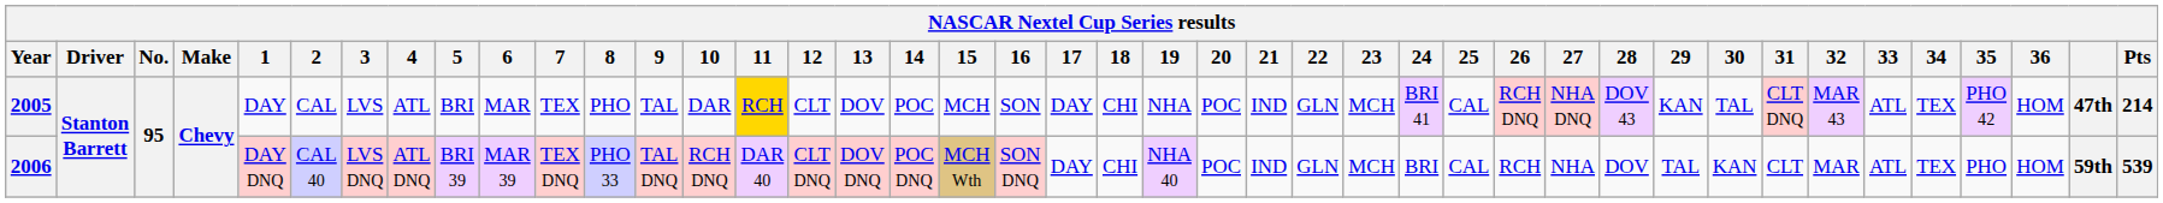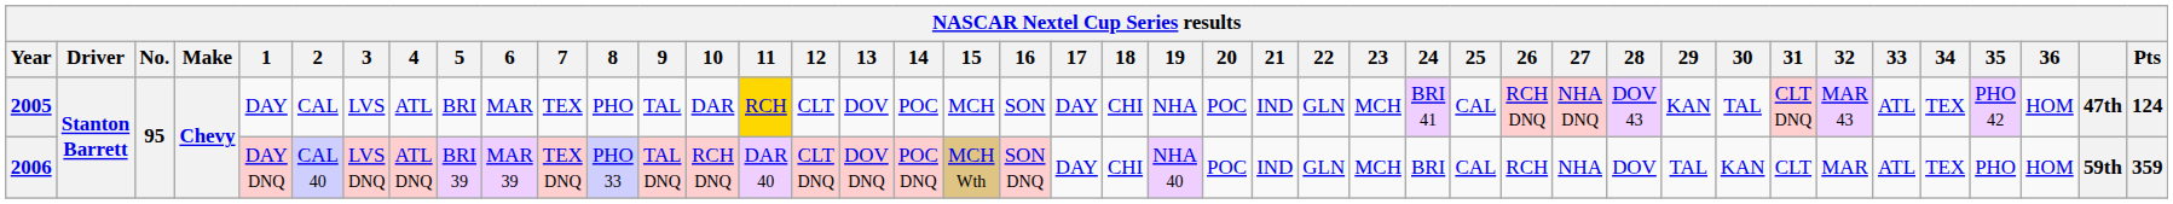 <table class="wikitable" style="text-align:center; font-size:75%">
 <tr>
 <th colspan=45><a href='#'>NASCAR Nextel Cup Series</a> results</th>
 </tr>
 <tr>
 <th>Year</th>
 <th>Driver</th>
 <th>No.</th>
 <th>Make</th>
 <th>1</th>
 <th>2</th>
 <th>3</th>
 <th>4</th>
 <th>5</th>
 <th>6</th>
 <th>7</th>
 <th>8</th>
 <th>9</th>
 <th>10</th>
 <th>11</th>
 <th>12</th>
 <th>13</th>
 <th>14</th>
 <th>15</th>
 <th>16</th>
 <th>17</th>
 <th>18</th>
 <th>19</th>
 <th>20</th>
 <th>21</th>
 <th>22</th>
 <th>23</th>
 <th>24</th>
 <th>25</th>
 <th>26</th>
 <th>27</th>
 <th>28</th>
 <th>29</th>
 <th>30</th>
 <th>31</th>
 <th>32</th>
 <th>33</th>
 <th>34</th>
 <th>35</th>
 <th>36</th>
 <th></th>
 <th>Pts</th>
 </tr>
 <tr>
 <th><a href='#'>2005</a></th>
 <th rowspan=2><a href='#'>Stanton Barrett</a></th>
 <th rowspan=2>95</th>
 <th rowspan=2><a href='#'>Chevy</a></th>
 <td><a href='#'>DAY</a></td>
 <td><a href='#'>CAL</a></td>
 <td><a href='#'>LVS</a></td>
 <td><a href='#'>ATL</a></td>
 <td><a href='#'>BRI</a></td>
 <td><a href='#'>MAR</a></td>
 <td><a href='#'>TEX</a></td>
 <td><a href='#'>PHO</a></td>
 <td><a href='#'>TAL</a></td>
 <td><a href='#'>DAR</a></td>
 <td style="background: gold;"><a href='#'>RCH</a></td>
 <td><a href='#'>CLT</a></td>
 <td><a href='#'>DOV</a></td>
 <td><a href='#'>POC</a></td>
 <td><a href='#'>MCH</a></td>
 <td><a href='#'>SON</a></td>
 <td><a href='#'>DAY</a></td>
 <td><a href='#'>CHI</a></td>
 <td><a href='#'>NHA</a></td>
 <td><a href='#'>POC</a></td>
 <td><a href='#'>IND</a></td>
 <td><a href='#'>GLN</a></td>
 <td><a href='#'>MCH</a></td>
 <td style="background:#EFCFFF;"><a href='#'>BRI</a><br><small>41</small></td>
 <td><a href='#'>CAL</a></td>
 <td style="background:#FFCFCF;"><a href='#'>RCH</a><br><small>DNQ</small></td>
 <td style="background:#FFCFCF;"><a href='#'>NHA</a><br><small>DNQ</small></td>
 <td style="background:#EFCFFF;"><a href='#'>DOV</a><br><small>43</small></td>
 <td><a href='#'>KAN</a></td>
 <td><a href='#'>TAL</a></td>
 <td style="background:#FFCFCF;"><a href='#'>CLT</a><br><small>DNQ</small></td>
 <td style="background:#EFCFFF;"><a href='#'>MAR</a><br><small>43</small></td>
 <td><a href='#'>ATL</a></td>
 <td><a href='#'>TEX</a></td>
 <td style="background:#EFCFFF;"><a href='#'>PHO</a><br><small>42</small></td>
 <td><a href='#'>HOM</a></td>
 <th>47th</th>
-<th>214</th>
+<th>124</th>
 </tr>
 <tr>
 <th><a href='#'>2006</a></th>
 <td style="background:#FFCFCF;"><a href='#'>DAY</a><br><small>DNQ</small></td>
 <td style="background:#CFCFFF;"><a href='#'>CAL</a><br><small>40</small></td>
 <td style="background:#FFCFCF;"><a href='#'>LVS</a><br><small>DNQ</small></td>
 <td style="background:#FFCFCF;"><a href='#'>ATL</a><br><small>DNQ</small></td>
 <td style="background:#EFCFFF;"><a href='#'>BRI</a><br><small>39</small></td>
 <td style="background:#EFCFFF;"><a href='#'>MAR</a><br><small>39</small></td>
 <td style="background:#FFCFCF;"><a href='#'>TEX</a><br><small>DNQ</small></td>
 <td style="background:#CFCFFF;"><a href='#'>PHO</a><br><small>33</small></td>
 <td style="background:#FFCFCF;"><a href='#'>TAL</a><br><small>DNQ</small></td>
 <td style="background:#FFCFCF;"><a href='#'>RCH</a><br><small>DNQ</small></td>
 <td style="background:#EFCFFF;"><a href='#'>DAR</a><br><small>40</small></td>
 <td style="background:#FFCFCF;"><a href='#'>CLT</a><br><small>DNQ</small></td>
 <td style="background:#FFCFCF;"><a href='#'>DOV</a><br><small>DNQ</small></td>
 <td style="background:#FFCFCF;"><a href='#'>POC</a><br><small>DNQ</small></td>
 <td style="background:#DFC484;"><a href='#'>MCH</a><br><small>Wth</small></td>
 <td style="background:#FFCFCF;"><a href='#'>SON</a><br><small>DNQ</small></td>
 <td><a href='#'>DAY</a></td>
 <td><a href='#'>CHI</a></td>
 <td style="background:#EFCFFF;"><a href='#'>NHA</a><br><small>40</small></td>
 <td><a href='#'>POC</a></td>
 <td><a href='#'>IND</a></td>
 <td><a href='#'>GLN</a></td>
 <td><a href='#'>MCH</a></td>
 <td><a href='#'>BRI</a></td>
 <td><a href='#'>CAL</a></td>
 <td><a href='#'>RCH</a></td>
 <td><a href='#'>NHA</a></td>
 <td><a href='#'>DOV</a></td>
 <td><a href='#'>TAL</a></td>
 <td><a href='#'>KAN</a></td>
 <td><a href='#'>CLT</a></td>
 <td><a href='#'>MAR</a></td>
 <td><a href='#'>ATL</a></td>
 <td><a href='#'>TEX</a></td>
 <td><a href='#'>PHO</a></td>
 <td><a href='#'>HOM</a></td>
 <th>59th</th>
-<th>539</th>
+<th>359</th>
 </tr>
 </table>
